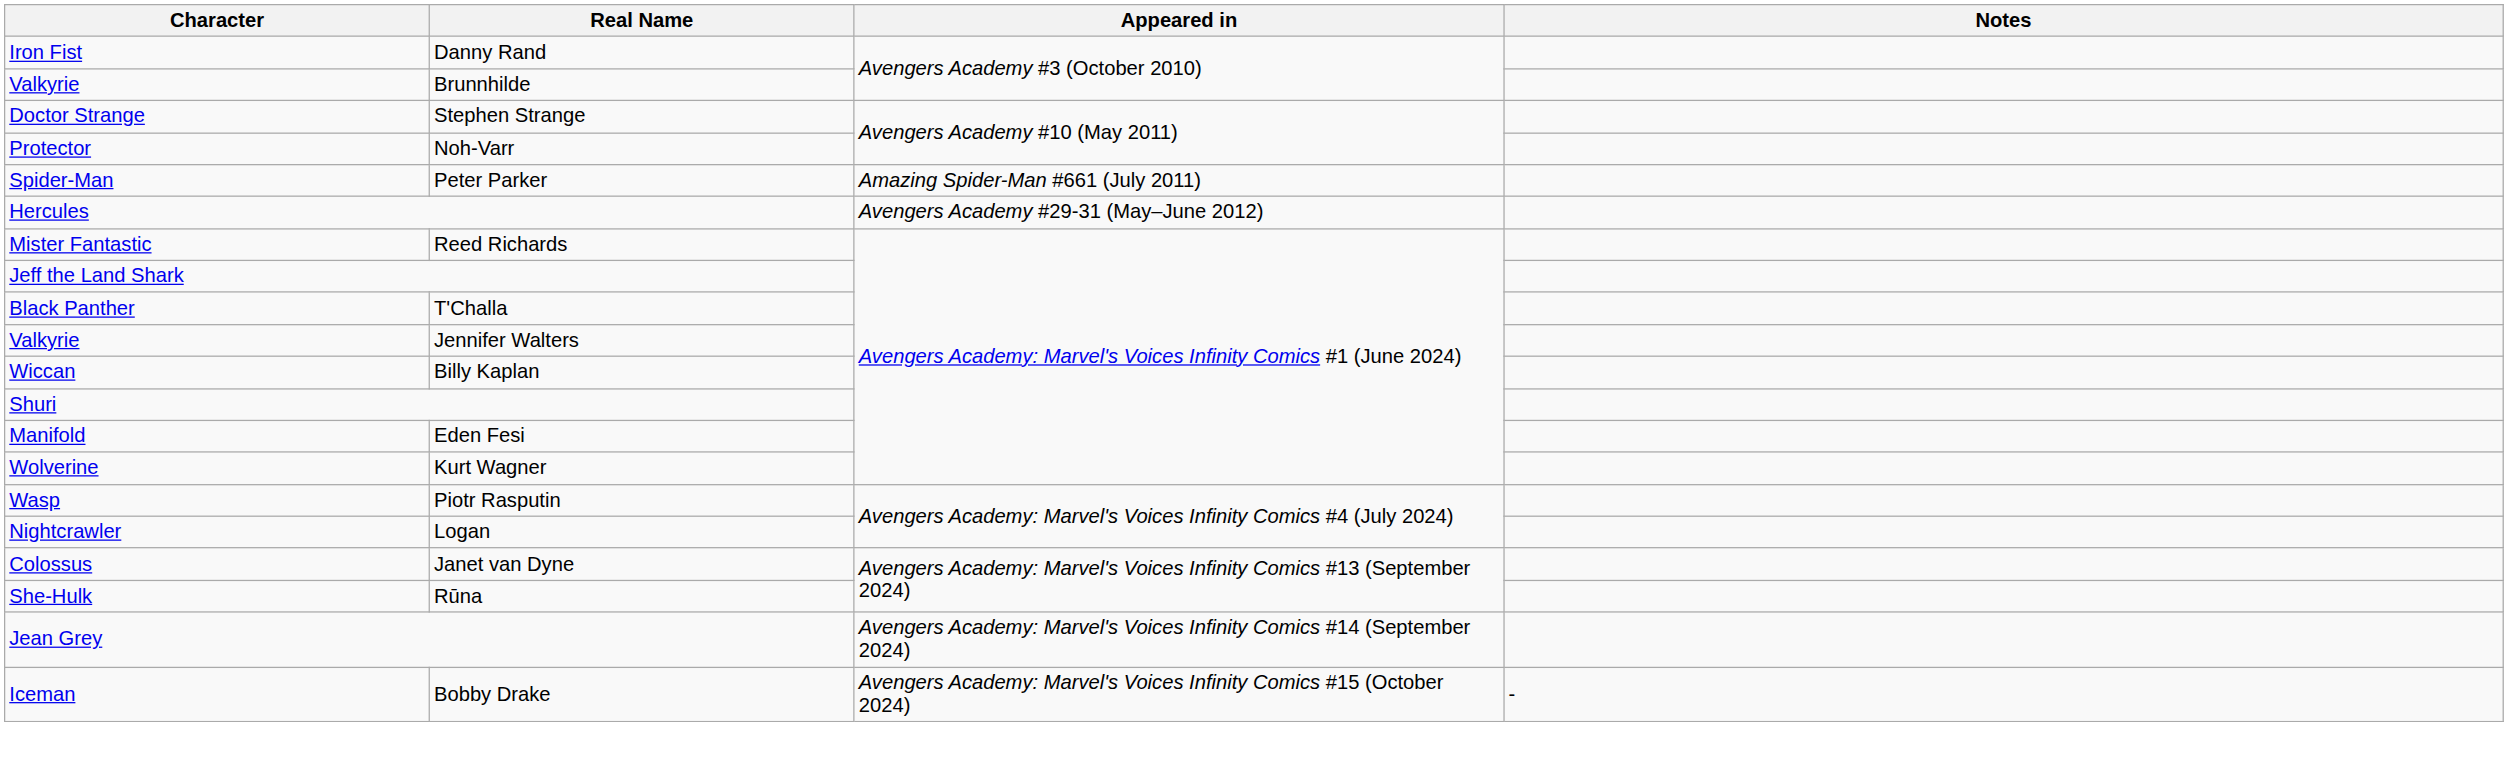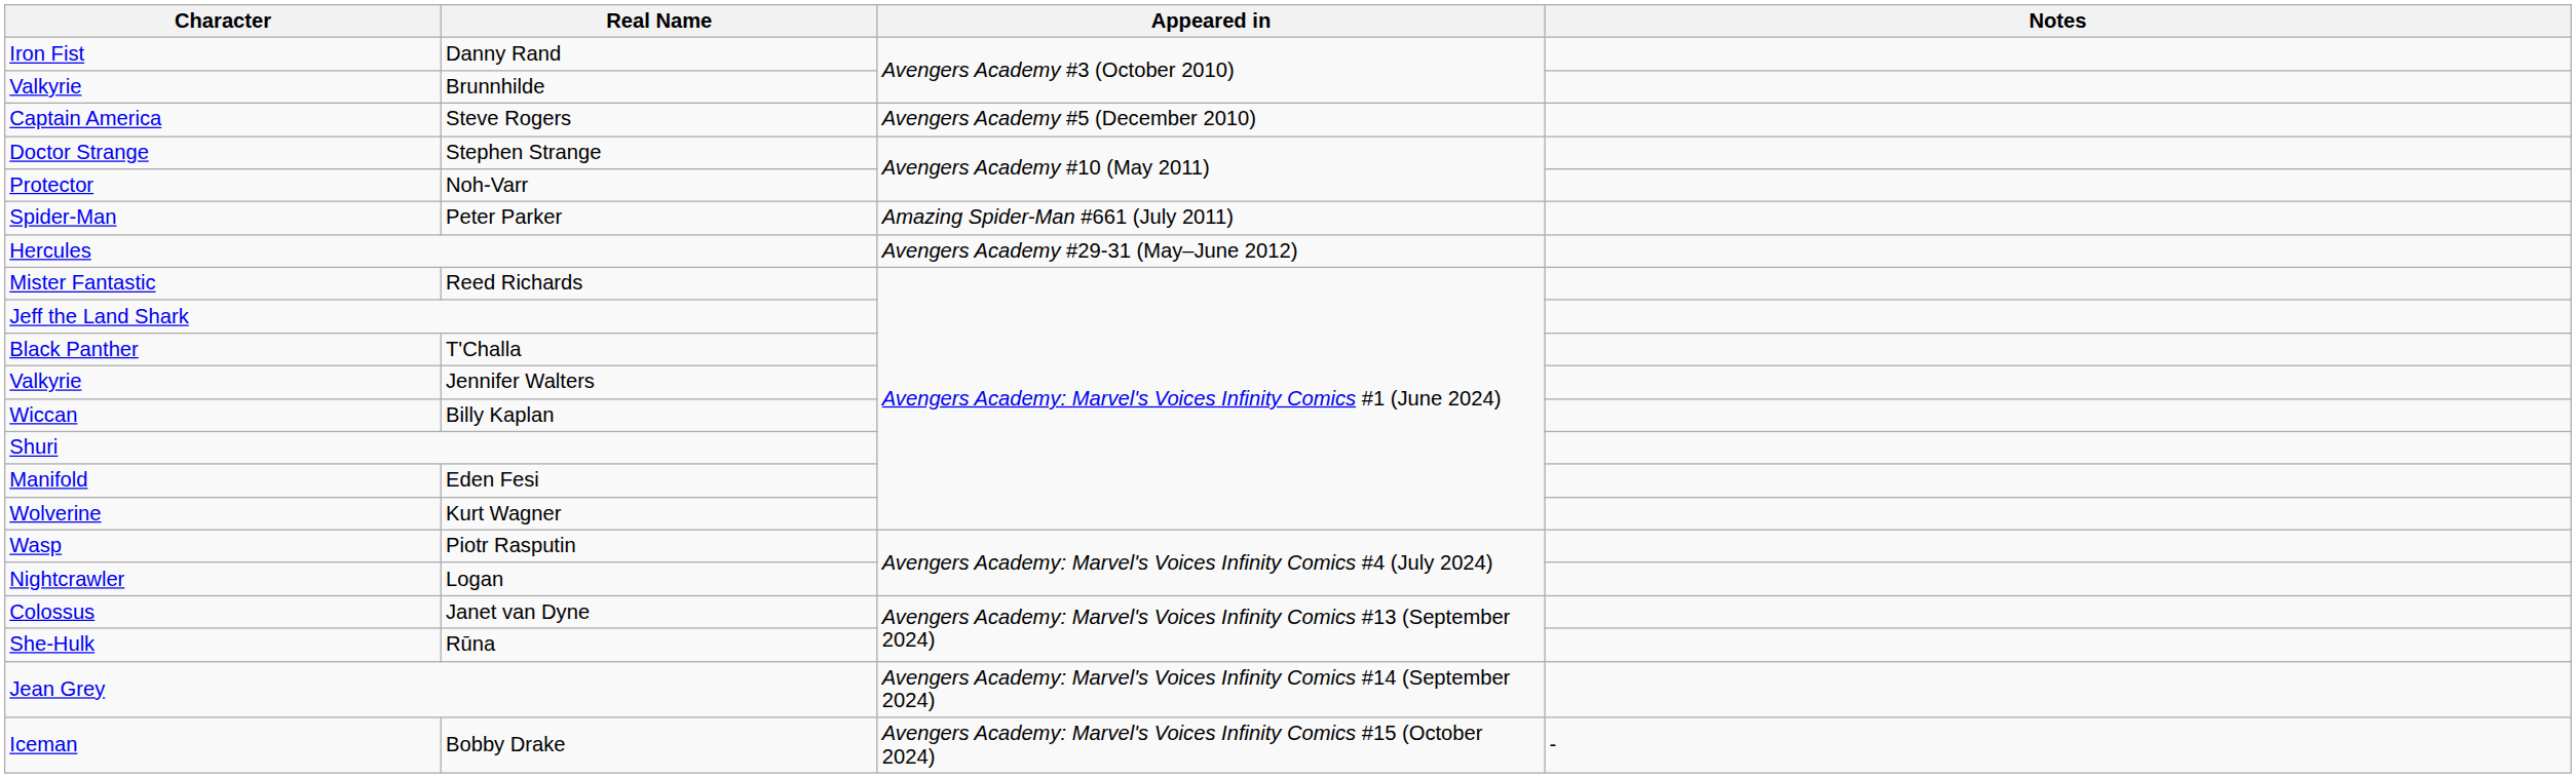 <table class="wikitable" style="width:100%; text-align:left; margin:1em auto 1em auto;">
 <tr>
 <th width=17%>Character</th>
 <th width=17%>Real Name</th>
 <th width=26%>Appeared in</th>
 <th width=40%>Notes</th>
 </tr>
 <tr>
 <td><a href='#'>Iron Fist</a></td>
 <td>Danny Rand</td>
 <td rowspan="2"><em>Avengers Academy</em> #3 (October 2010)</td>
 <td></td>
 </tr>
 <tr>
 <td><a href='#'>Valkyrie</a></td>
 <td>Brunnhilde</td>
+<td></td>
+</tr>
+<tr>
+<td><a href='#'>Captain America</a></td>
+<td>Steve Rogers</td>
+<td><em>Avengers Academy</em> #5 (December 2010)</td>
 <td></td>
 </tr>
 <tr>
 <td><a href='#'>Doctor Strange</a></td>
 <td>Stephen Strange</td>
 <td rowspan="2"><em>Avengers Academy</em> #10 (May 2011)</td>
 <td></td>
 </tr>
 <tr>
 <td><a href='#'>Protector</a></td>
 <td>Noh-Varr</td>
 <td></td>
 </tr>
 <tr>
 <td><a href='#'>Spider-Man</a></td>
 <td>Peter Parker</td>
 <td><em>Amazing Spider-Man</em> #661 (July 2011)</td>
 <td></td>
 </tr>
 <tr>
 <td colspan="2"><a href='#'>Hercules</a></td>
 <td><em>Avengers Academy</em> #29-31 (May–June 2012)</td>
 <td></td>
 </tr>
 <tr>
 <td><a href='#'>Mister Fantastic</a></td>
 <td>Reed Richards</td>
 <td rowspan="8"><em><a href='#'>Avengers Academy: Marvel's Voices Infinity Comics</a></em> #1 (June 2024)</td>
 <td></td>
 </tr>
 <tr>
 <td colspan="2"><a href='#'>Jeff the Land Shark</a></td>
 <td></td>
 </tr>
 <tr>
 <td><a href='#'>Black Panther</a></td>
 <td>T'Challa</td>
 <td></td>
 </tr>
 <tr>
 <td><a href='#'>Valkyrie</a></td>
 <td>Jennifer Walters</td>
 <td></td>
 </tr>
 <tr>
 <td><a href='#'>Wiccan</a></td>
 <td>Billy Kaplan</td>
 <td></td>
 </tr>
 <tr>
 <td colspan="2"><a href='#'>Shuri</a></td>
 <td></td>
 </tr>
 <tr>
 <td><a href='#'>Manifold</a></td>
 <td>Eden Fesi</td>
 <td></td>
 </tr>
 <tr>
 <td><a href='#'>Wolverine</a></td>
 <td>Kurt Wagner</td>
 <td></td>
 </tr>
 <tr>
 <td><a href='#'>Wasp</a></td>
 <td>Piotr Rasputin</td>
 <td rowspan="2"><em>Avengers Academy: Marvel's Voices Infinity Comics</em> #4 (July 2024)</td>
 <td></td>
 </tr>
 <tr>
 <td><a href='#'>Nightcrawler</a></td>
 <td>Logan</td>
 <td></td>
 </tr>
 <tr>
 <td><a href='#'>Colossus</a></td>
 <td>Janet van Dyne</td>
 <td rowspan="2"><em>Avengers Academy: Marvel's Voices Infinity Comics</em> #13 (September 2024)</td>
 <td></td>
 </tr>
 <tr>
 <td><a href='#'>She-Hulk</a></td>
 <td>Rūna</td>
 <td></td>
 </tr>
 <tr>
 <td colspan="2"><a href='#'>Jean Grey</a></td>
 <td><em>Avengers Academy: Marvel's Voices Infinity Comics</em> #14 (September 2024)</td>
 <td></td>
 </tr>
 <tr>
 <td><a href='#'>Iceman</a></td>
 <td>Bobby Drake</td>
 <td><em>Avengers Academy: Marvel's Voices Infinity Comics</em> #15 (October 2024)</td>
 <td>-</td>
 </tr>
 </table>
